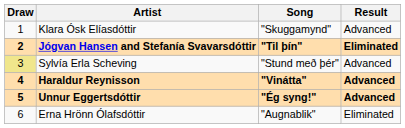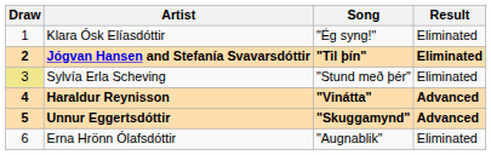 <table class="sortable wikitable" style="margin: 1em auto 1em auto; text-align:center">
 <tr>
 <th>Draw</th>
 <th>Artist</th>
 <th>Song</th>
 <th>Result</th>
 </tr>
 <tr>
 <td>1</td>
 <td align="left">Klara Ósk Elíasdóttir</td>
-<td align="left">"Skuggamynd"</td>
-<td align="left">Advanced</td>
+<td align="left">"Ég syng!"</td>
+<td align="left">Eliminated</td>
 </tr>
 <tr style="font-weight:bold; background:navajowhite;">
 <td>2</td>
 <td align="left"><a href='#'>Jógvan Hansen</a> and Stefanía Svavarsdóttir</td>
 <td align="left">"Til þín"</td>
 <td align="left">Eliminated</td>
 </tr>
 <tr>
 <td style="background: khaki;">3</td>
 <td align="left">Sylvía Erla Scheving</td>
 <td align="left">"Stund með þér"</td>
-<td align="left">Advanced</td>
+<td align="left">Eliminated</td>
 </tr>
 <tr style="font-weight:bold; background:navajowhite;">
 <td>4</td>
 <td align="left">Haraldur Reynisson</td>
 <td align="left">"Vinátta"</td>
 <td align="left">Advanced</td>
 </tr>
 <tr style="font-weight:bold; background:navajowhite;">
 <td>5</td>
 <td align="left">Unnur Eggertsdóttir</td>
-<td align="left">"Ég syng!"</td>
+<td align="left">"Skuggamynd"</td>
 <td align="left">Advanced</td>
 </tr>
 <tr>
 <td>6</td>
 <td align="left">Erna Hrönn Ólafsdóttir</td>
 <td align="left">"Augnablik"</td>
 <td align="left">Eliminated</td>
 </tr>
 </table>
